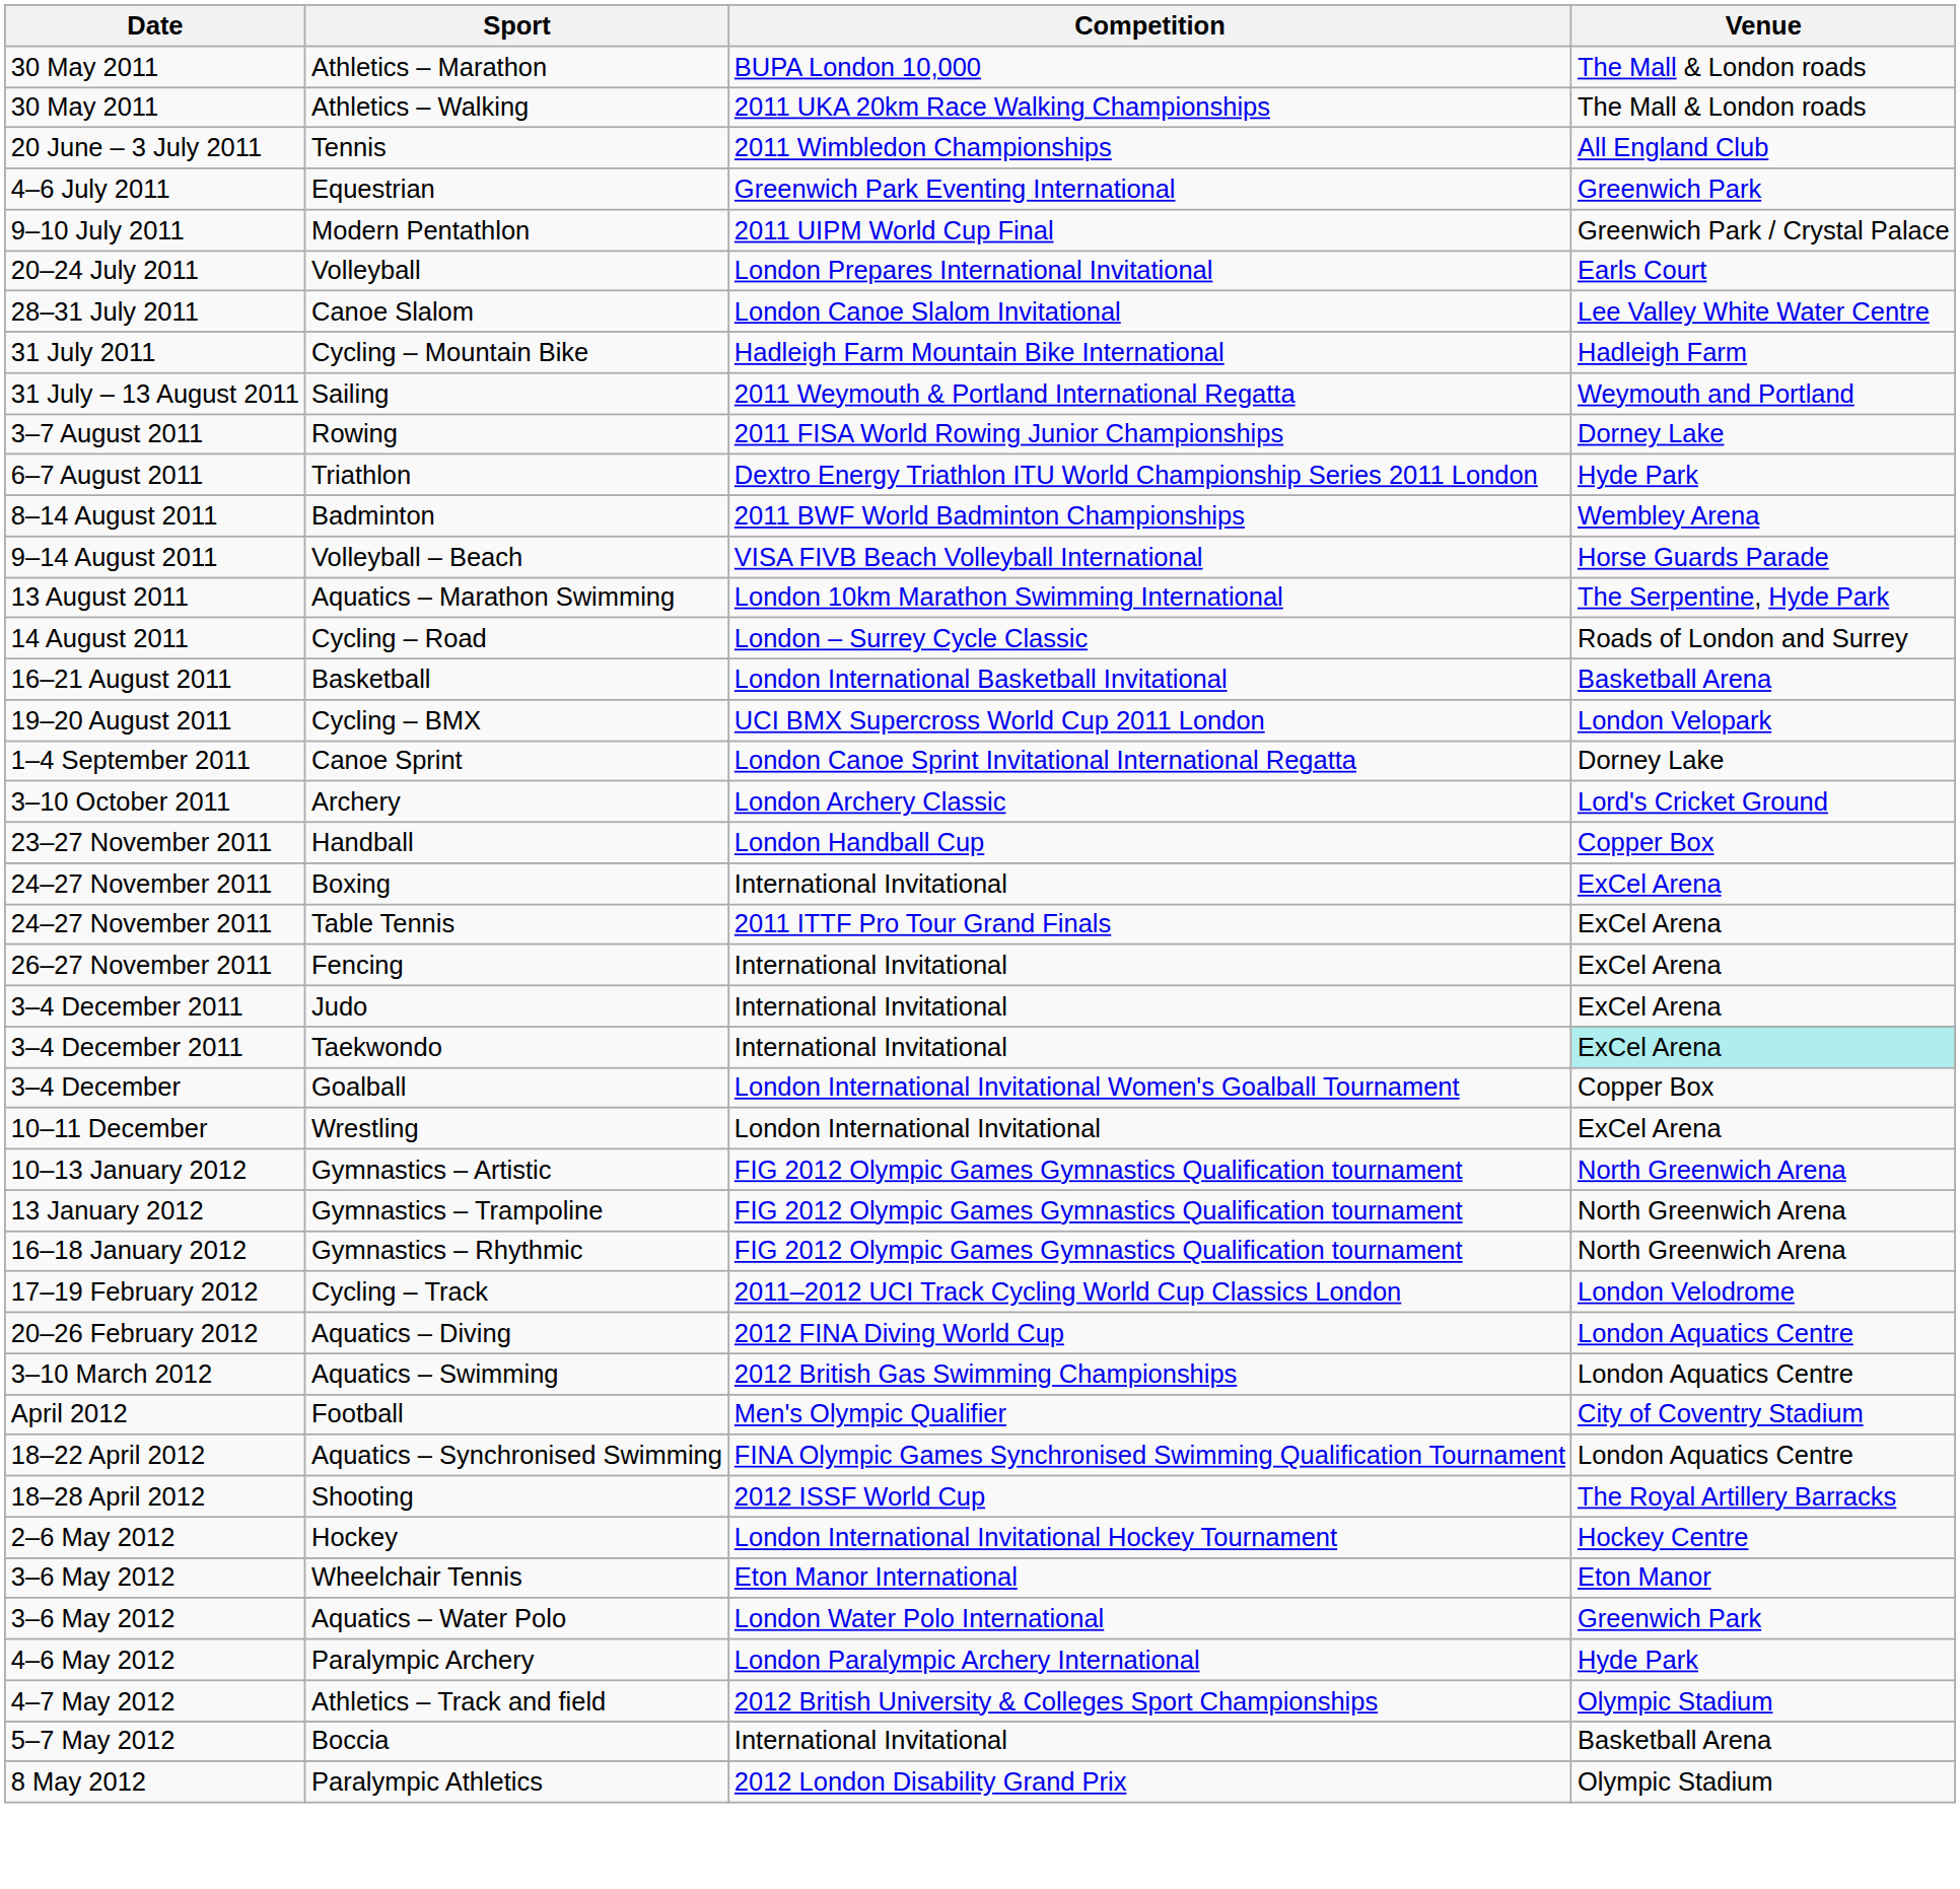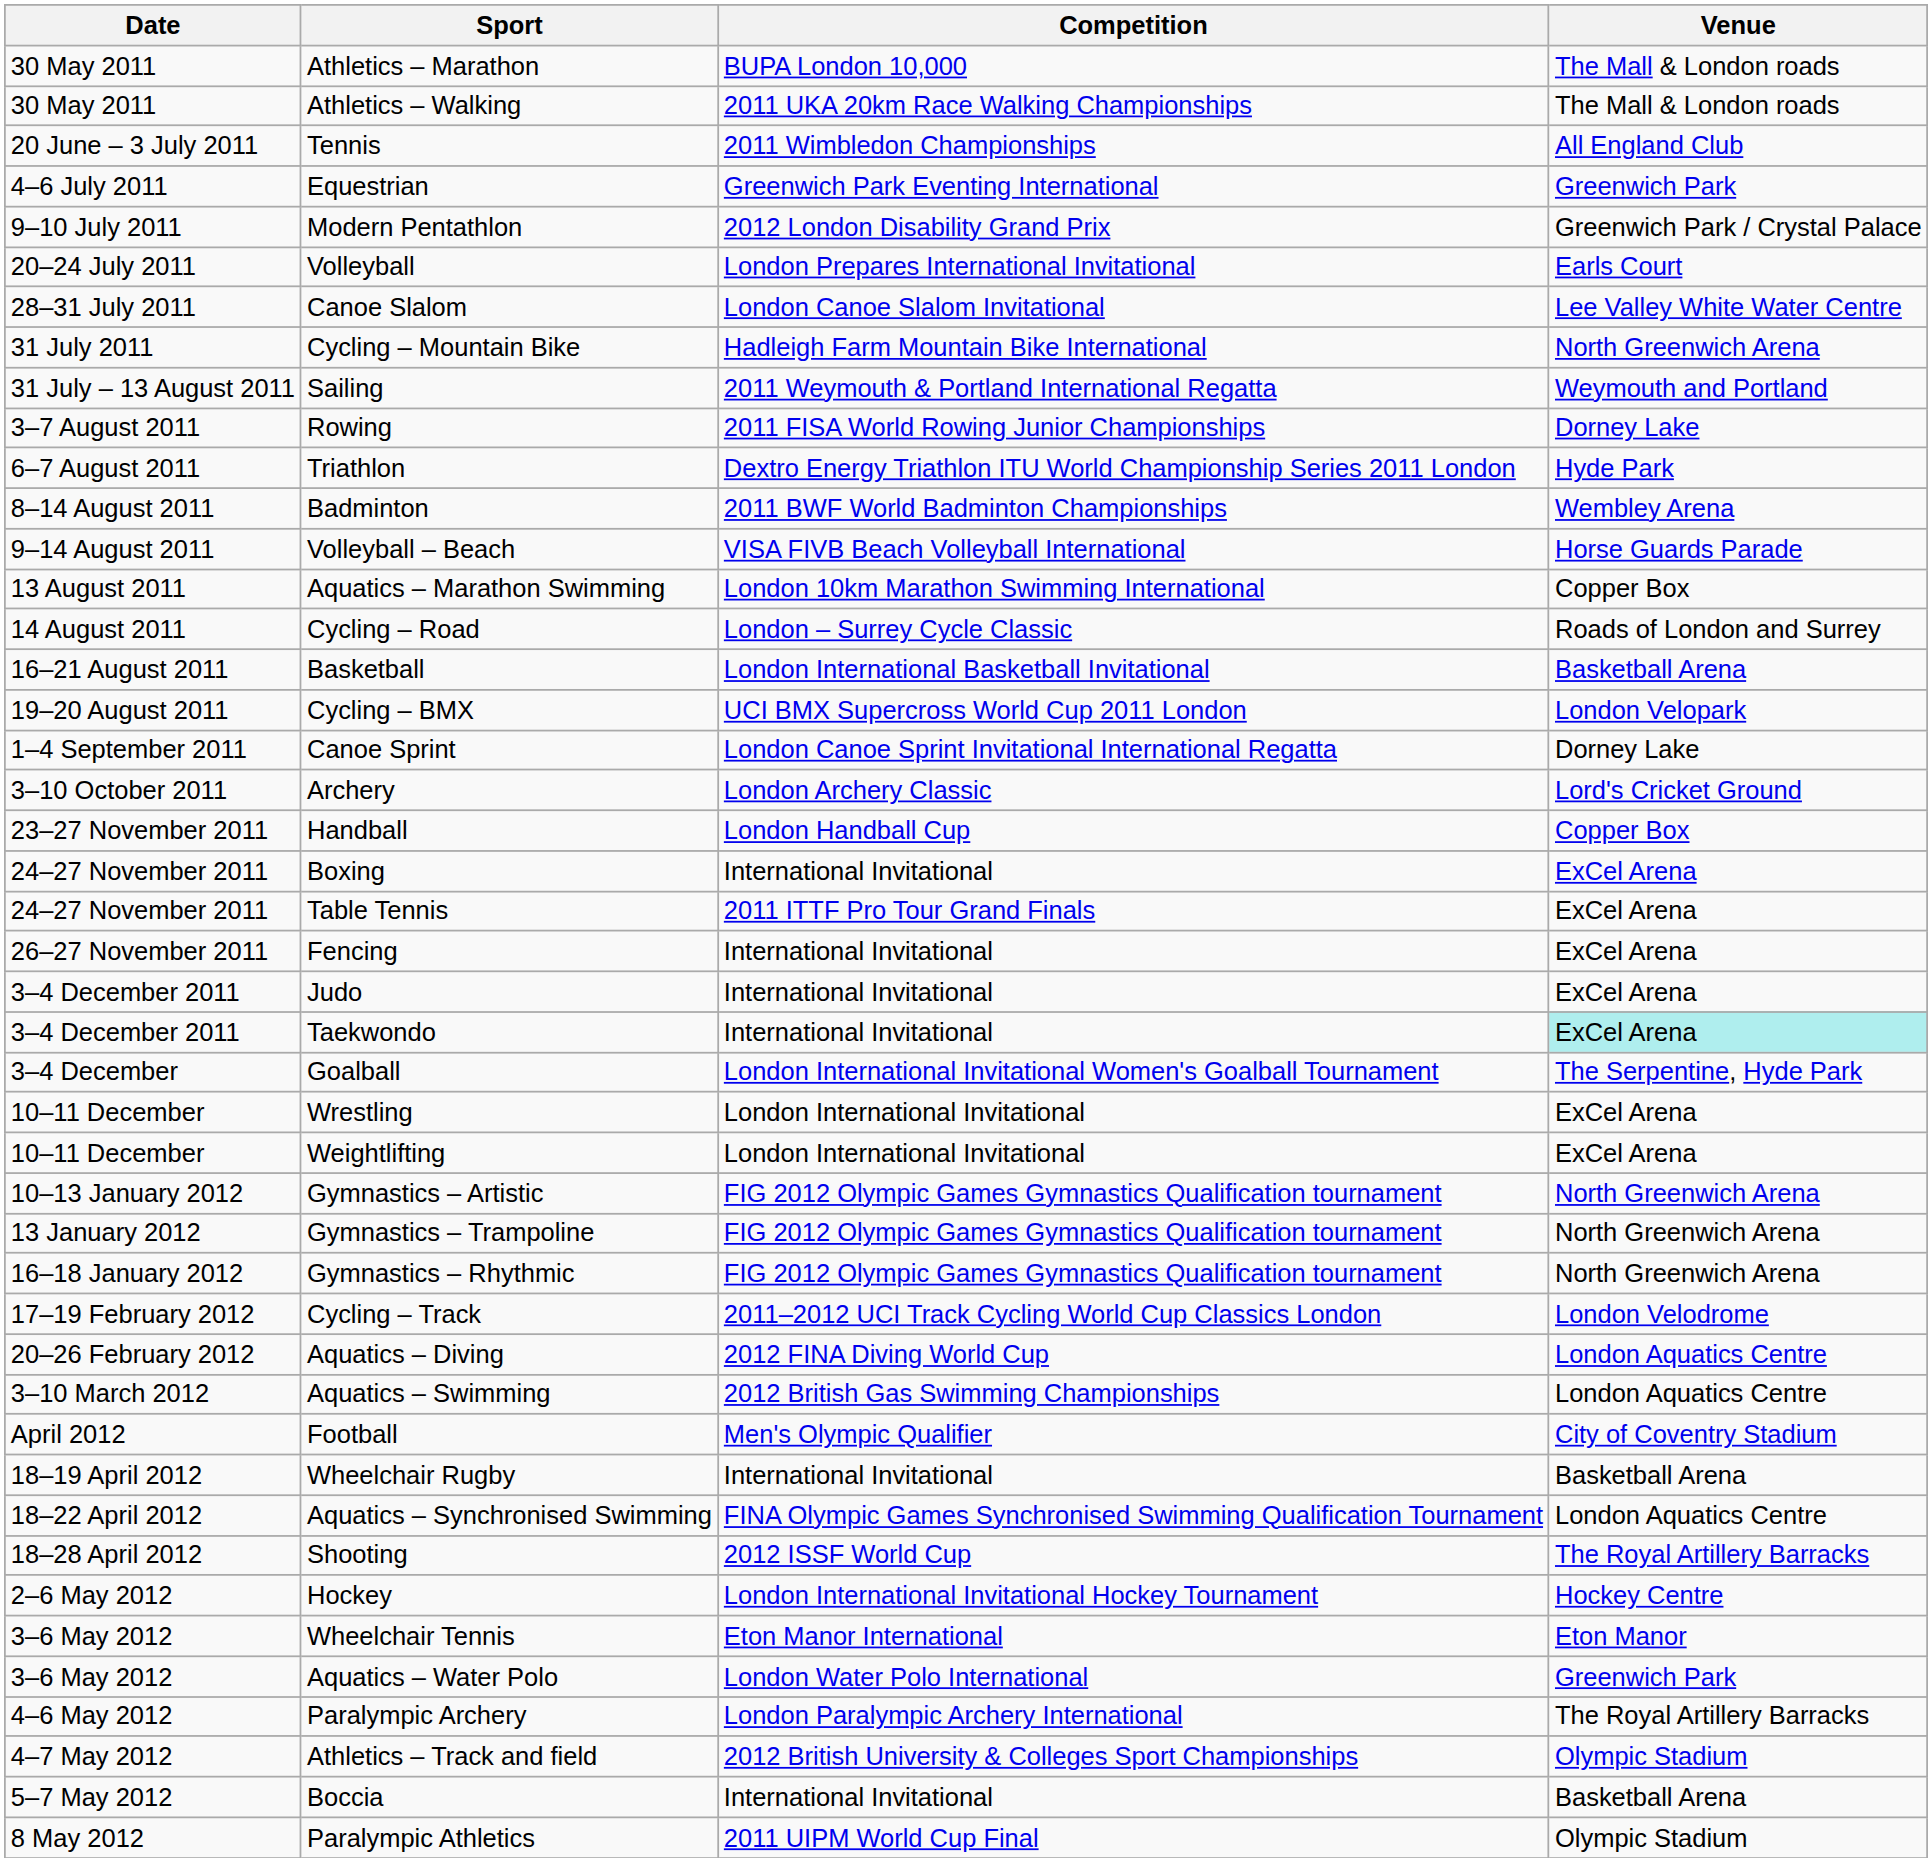 <table class="wikitable sortable" style="font-size:90%">
 <tr>
 <th>Date</th>
 <th>Sport</th>
 <th>Competition</th>
 <th>Venue</th>
 </tr>
 <tr>
 <td>30 May 2011</td>
 <td>Athletics – Marathon</td>
 <td><a href='#'>BUPA London 10,000</a></td>
 <td><a href='#'>The Mall</a> & London roads</td>
 </tr>
 <tr>
 <td>30 May 2011</td>
 <td>Athletics – Walking</td>
 <td><a href='#'>2011 UKA 20km Race Walking Championships</a></td>
 <td>The Mall & London roads</td>
 </tr>
 <tr>
 <td>20 June – 3 July 2011</td>
 <td>Tennis</td>
 <td><a href='#'>2011 Wimbledon Championships</a></td>
 <td><a href='#'>All England Club</a></td>
 </tr>
 <tr>
 <td>4–6 July 2011</td>
 <td>Equestrian</td>
 <td><a href='#'>Greenwich Park Eventing International</a></td>
 <td><a href='#'>Greenwich Park</a></td>
 </tr>
 <tr>
 <td>9–10 July 2011</td>
 <td>Modern Pentathlon</td>
-<td><a href='#'>2011 UIPM World Cup Final</a></td>
+<td><a href='#'>2012 London Disability Grand Prix</a></td>
 <td>Greenwich Park / Crystal Palace</td>
 </tr>
 <tr>
 <td>20–24 July 2011</td>
 <td>Volleyball</td>
 <td><a href='#'>London Prepares International Invitational</a></td>
 <td><a href='#'>Earls Court</a></td>
 </tr>
 <tr>
 <td>28–31 July 2011</td>
 <td>Canoe Slalom</td>
 <td><a href='#'>London Canoe Slalom Invitational</a></td>
 <td><a href='#'>Lee Valley White Water Centre</a></td>
 </tr>
 <tr>
 <td>31 July 2011</td>
 <td>Cycling – Mountain Bike</td>
 <td><a href='#'>Hadleigh Farm Mountain Bike International</a></td>
-<td><a href='#'>Hadleigh Farm</a></td>
+<td><a href='#'>North Greenwich Arena</a></td>
 </tr>
 <tr>
 <td>31 July – 13 August 2011</td>
 <td>Sailing</td>
 <td><a href='#'>2011 Weymouth & Portland International Regatta</a></td>
 <td><a href='#'>Weymouth and Portland</a></td>
 </tr>
 <tr>
 <td>3–7 August 2011</td>
 <td>Rowing</td>
 <td><a href='#'>2011 FISA World Rowing Junior Championships</a></td>
 <td><a href='#'>Dorney Lake</a></td>
 </tr>
 <tr>
 <td>6–7 August 2011</td>
 <td>Triathlon</td>
 <td><a href='#'>Dextro Energy Triathlon ITU World Championship Series 2011 London</a></td>
 <td><a href='#'>Hyde Park</a></td>
 </tr>
 <tr>
 <td>8–14 August 2011</td>
 <td>Badminton</td>
 <td><a href='#'>2011 BWF World Badminton Championships</a></td>
 <td><a href='#'>Wembley Arena</a></td>
 </tr>
 <tr>
 <td>9–14 August 2011</td>
 <td>Volleyball – Beach</td>
 <td><a href='#'>VISA FIVB Beach Volleyball International</a></td>
 <td><a href='#'>Horse Guards Parade</a></td>
 </tr>
 <tr>
 <td>13 August 2011</td>
 <td>Aquatics – Marathon Swimming</td>
 <td><a href='#'>London 10km Marathon Swimming International</a></td>
-<td><a href='#'>The Serpentine</a>, <a href='#'>Hyde Park</a></td>
+<td>Copper Box</td>
 </tr>
 <tr>
 <td>14 August 2011</td>
 <td>Cycling – Road</td>
 <td><a href='#'>London – Surrey Cycle Classic</a></td>
 <td>Roads of London and Surrey</td>
 </tr>
 <tr>
 <td>16–21 August 2011</td>
 <td>Basketball</td>
 <td><a href='#'>London International Basketball Invitational</a></td>
 <td><a href='#'>Basketball Arena</a></td>
 </tr>
 <tr>
 <td>19–20 August 2011</td>
 <td>Cycling – BMX</td>
 <td><a href='#'>UCI BMX Supercross World Cup 2011 London</a></td>
 <td><a href='#'>London Velopark</a></td>
 </tr>
 <tr>
 <td>1–4 September 2011</td>
 <td>Canoe Sprint</td>
 <td><a href='#'>London Canoe Sprint Invitational International Regatta</a></td>
 <td>Dorney Lake</td>
 </tr>
 <tr>
 <td>3–10 October 2011</td>
 <td>Archery</td>
 <td><a href='#'>London Archery Classic</a></td>
 <td><a href='#'>Lord's Cricket Ground</a></td>
 </tr>
 <tr>
 <td>23–27 November 2011</td>
 <td>Handball</td>
 <td><a href='#'>London Handball Cup</a></td>
 <td><a href='#'>Copper Box</a></td>
 </tr>
 <tr>
 <td>24–27 November 2011</td>
 <td>Boxing</td>
 <td>International Invitational</td>
 <td><a href='#'>ExCel Arena</a></td>
 </tr>
 <tr>
 <td>24–27 November 2011</td>
 <td>Table Tennis</td>
 <td><a href='#'>2011 ITTF Pro Tour Grand Finals</a></td>
 <td>ExCel Arena</td>
 </tr>
 <tr>
 <td>26–27 November 2011</td>
 <td>Fencing</td>
 <td>International Invitational</td>
 <td>ExCel Arena</td>
 </tr>
 <tr>
 <td>3–4 December 2011</td>
 <td>Judo</td>
 <td>International Invitational</td>
 <td>ExCel Arena</td>
 </tr>
 <tr>
 <td>3–4 December 2011</td>
 <td>Taekwondo</td>
 <td>International Invitational</td>
 <td style="background: paleturquoise;">ExCel Arena</td>
 </tr>
 <tr>
 <td>3–4 December</td>
 <td>Goalball</td>
 <td><a href='#'>London International Invitational Women's Goalball Tournament</a></td>
-<td>Copper Box</td>
+<td><a href='#'>The Serpentine</a>, <a href='#'>Hyde Park</a></td>
 </tr>
 <tr>
 <td>10–11 December</td>
 <td>Wrestling</td>
+<td>London International Invitational</td>
+<td>ExCel Arena</td>
+</tr>
+<tr>
+<td>10–11 December</td>
+<td>Weightlifting</td>
 <td>London International Invitational</td>
 <td>ExCel Arena</td>
 </tr>
 <tr>
 <td>10–13 January 2012</td>
 <td>Gymnastics – Artistic</td>
 <td><a href='#'>FIG 2012 Olympic Games Gymnastics Qualification tournament</a></td>
 <td><a href='#'>North Greenwich Arena</a></td>
 </tr>
 <tr>
 <td>13 January 2012</td>
 <td>Gymnastics – Trampoline</td>
 <td><a href='#'>FIG 2012 Olympic Games Gymnastics Qualification tournament</a></td>
 <td>North Greenwich Arena</td>
 </tr>
 <tr>
 <td>16–18 January 2012</td>
 <td>Gymnastics – Rhythmic</td>
 <td><a href='#'>FIG 2012 Olympic Games Gymnastics Qualification tournament</a></td>
 <td>North Greenwich Arena</td>
 </tr>
 <tr>
 <td>17–19 February 2012</td>
 <td>Cycling – Track</td>
 <td><a href='#'>2011–2012 UCI Track Cycling World Cup Classics London</a></td>
 <td><a href='#'>London Velodrome</a></td>
 </tr>
 <tr>
 <td>20–26 February 2012</td>
 <td>Aquatics – Diving</td>
 <td><a href='#'>2012 FINA Diving World Cup</a></td>
 <td><a href='#'>London Aquatics Centre</a></td>
 </tr>
 <tr>
 <td>3–10 March 2012</td>
 <td>Aquatics – Swimming</td>
 <td><a href='#'>2012 British Gas Swimming Championships</a></td>
 <td>London Aquatics Centre</td>
 </tr>
 <tr>
 <td>April 2012</td>
 <td>Football</td>
 <td><a href='#'>Men's Olympic Qualifier</a></td>
 <td><a href='#'>City of Coventry Stadium</a></td>
 </tr>
 <tr>
+<td>18–19 April 2012</td>
+<td>Wheelchair Rugby</td>
+<td>International Invitational</td>
+<td>Basketball Arena</td>
+</tr>
+<tr>
 <td>18–22 April 2012</td>
 <td>Aquatics – Synchronised Swimming</td>
 <td><a href='#'>FINA Olympic Games Synchronised Swimming Qualification Tournament</a></td>
 <td>London Aquatics Centre</td>
 </tr>
 <tr>
 <td>18–28 April 2012</td>
 <td>Shooting</td>
 <td><a href='#'>2012 ISSF World Cup</a></td>
 <td><a href='#'>The Royal Artillery Barracks</a></td>
 </tr>
 <tr>
 <td>2–6 May 2012</td>
 <td>Hockey</td>
 <td><a href='#'>London International Invitational Hockey Tournament</a></td>
 <td><a href='#'>Hockey Centre</a></td>
 </tr>
 <tr>
 <td>3–6 May 2012</td>
 <td>Wheelchair Tennis</td>
 <td><a href='#'>Eton Manor International</a></td>
 <td><a href='#'>Eton Manor</a></td>
 </tr>
 <tr>
 <td>3–6 May 2012</td>
 <td>Aquatics – Water Polo</td>
 <td><a href='#'>London Water Polo International</a></td>
 <td><a href='#'>Greenwich Park</a></td>
 </tr>
 <tr>
 <td>4–6 May 2012</td>
 <td>Paralympic Archery</td>
 <td><a href='#'>London Paralympic Archery International</a></td>
-<td><a href='#'>Hyde Park</a></td>
+<td>The Royal Artillery Barracks</td>
 </tr>
 <tr>
 <td>4–7 May 2012</td>
 <td>Athletics – Track and field</td>
 <td><a href='#'>2012 British University & Colleges Sport Championships</a></td>
 <td><a href='#'>Olympic Stadium</a></td>
 </tr>
 <tr>
 <td>5–7 May 2012</td>
 <td>Boccia</td>
 <td>International Invitational</td>
 <td>Basketball Arena</td>
 </tr>
 <tr>
 <td>8 May 2012</td>
 <td>Paralympic Athletics</td>
-<td><a href='#'>2012 London Disability Grand Prix</a></td>
+<td><a href='#'>2011 UIPM World Cup Final</a></td>
 <td>Olympic Stadium</td>
 </tr>
 </table>
